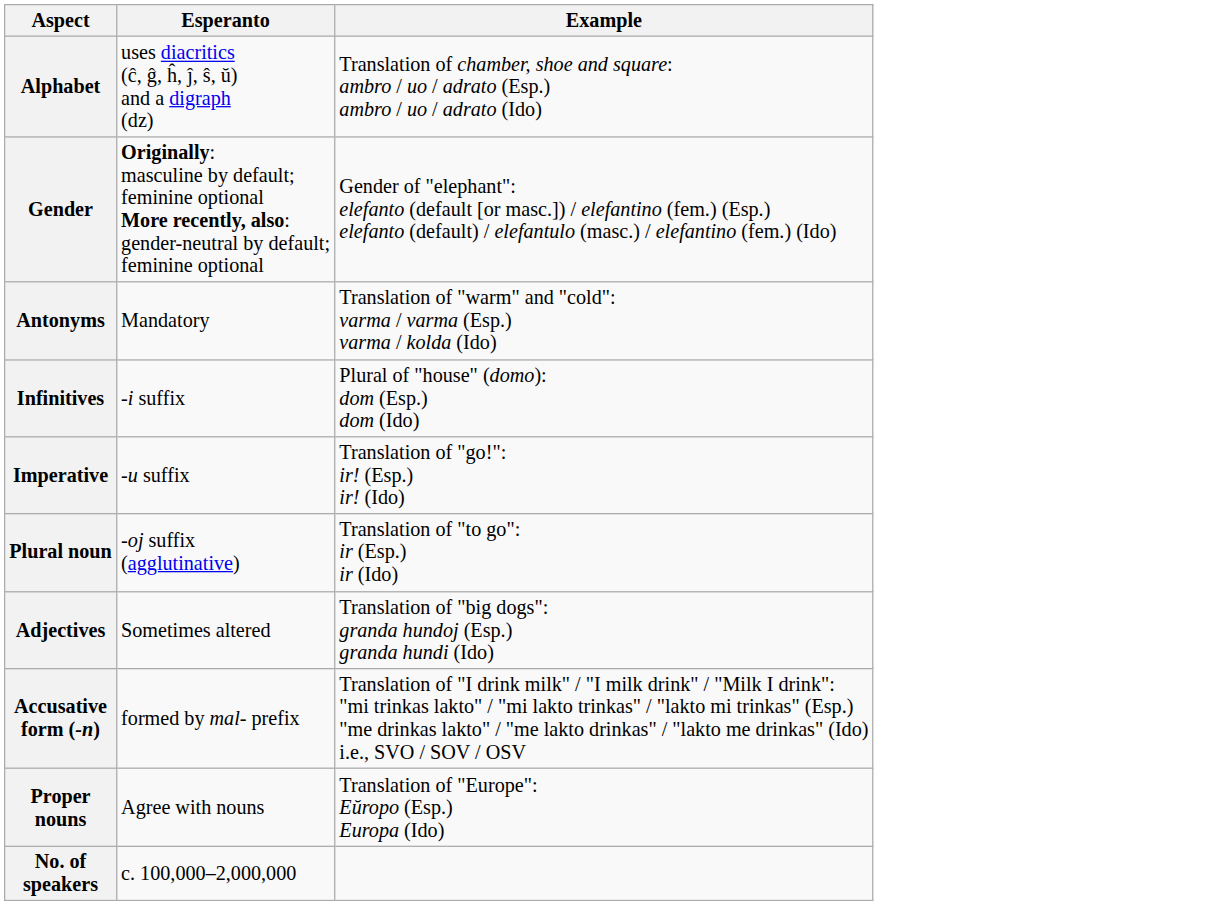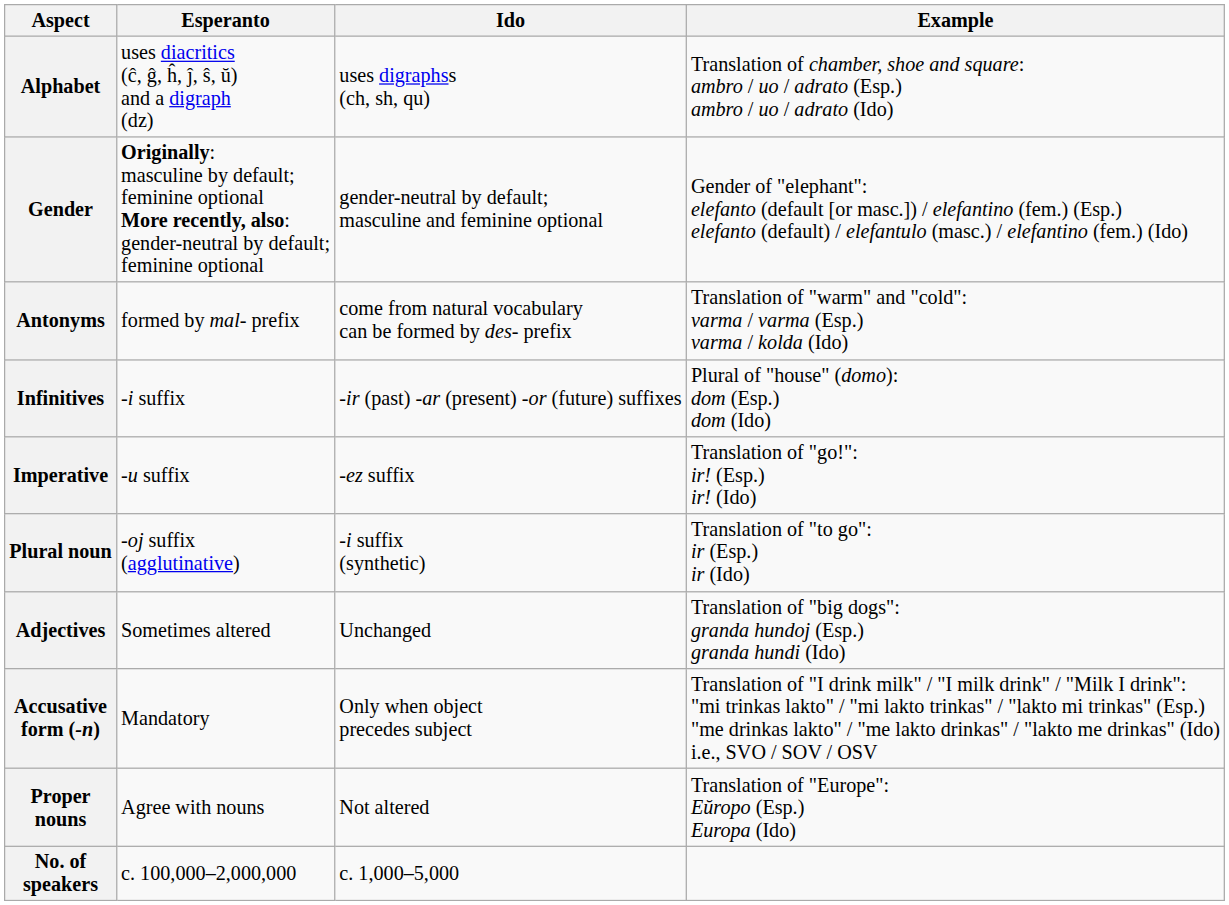 <table class="wikitable">
 <tr>
 <th>Aspect</th>
 <th>Esperanto</th>
+<th>Ido</th>
 <th>Example</th>
 </tr>
 <tr>
 <th>Alphabet</th>
 <td>uses <a href='#'>diacritics</a><br>(ĉ, ĝ, ĥ, ĵ, ŝ, ŭ)<br>and a <a href='#'>digraph</a><br>(dz)</td>
+<td>uses <a href='#'>digraphs</a>s<br>(ch, sh, qu)</td>
 <td>Translation of <em>chamber, shoe and square</em>:<br><em>ambro</em> / <em>uo</em> / <em>adrato</em> (Esp.)<br><em>ambro</em> / <em>uo</em> / <em>adrato</em> (Ido)</td>
 </tr>
 <tr>
 <th>Gender</th>
 <td><strong>Originally</strong>:<br>masculine by default;<br>feminine optional<br><strong>More recently, also</strong>:<br>gender-neutral by default;<br>feminine optional</td>
+<td>gender-neutral by default;<br>masculine and feminine optional</td>
 <td>Gender of "elephant":<br><em>elefanto</em> (default [or masc.]) / <em>elefantino</em> (fem.) (Esp.)<br><em>elefanto</em> (default) / <em>elefantulo</em> (masc.) / <em>elefantino</em> (fem.) (Ido)</td>
 </tr>
 <tr>
 <th>Antonyms</th>
-<td>Mandatory</td>
+<td>formed by <em>mal-</em> prefix</td>
+<td>come from natural vocabulary <br>can be formed by <em>des-</em> prefix</td>
 <td>Translation of "warm" and "cold":<br><em>varma</em> / <em>varma</em> (Esp.)<br><em>varma</em> / <em>kolda</em> (Ido)</td>
 </tr>
 <tr>
 <th>Infinitives</th>
 <td><em>-i</em> suffix</td>
+<td><em>-ir</em> (past) <em>-ar</em> (present) <em>-or</em> (future) suffixes</td>
 <td>Plural of "house" (<em>domo</em>):<br><em>dom</em> (Esp.)<br><em>dom</em> (Ido)</td>
 </tr>
 <tr>
 <th>Imperative</th>
 <td><em>-u</em> suffix</td>
+<td><em>-ez</em> suffix</td>
 <td>Translation of "go!":<br><em>ir!</em> (Esp.)<br><em>ir!</em> (Ido)</td>
 </tr>
 <tr>
 <th>Plural noun</th>
 <td><em>-oj</em> suffix<br>(<a href='#'>agglutinative</a>)</td>
+<td><em>-i</em> suffix<br>(synthetic)</td>
 <td>Translation of "to go":<br><em>ir</em> (Esp.)<br><em>ir</em> (Ido)</td>
 </tr>
 <tr>
 <th>Adjectives</th>
 <td>Sometimes altered</td>
+<td>Unchanged</td>
 <td>Translation of "big dogs":<br><em>granda hundoj</em> (Esp.)<br><em>granda hundi</em> (Ido)</td>
 </tr>
 <tr>
 <th>Accusative<br>form (<em>-n</em>)</th>
-<td>formed by <em>mal-</em> prefix</td>
+<td>Mandatory</td>
+<td>Only when object<br>precedes subject</td>
 <td>Translation of "I drink milk" / "I milk drink" / "Milk I drink":<br>"mi trinkas lakto" / "mi lakto trinkas" / "lakto mi trinkas" (Esp.)<br>"me drinkas lakto" / "me lakto drinkas" / "lakto me drinkas" (Ido)<br>i.e., SVO / SOV / OSV</td>
 </tr>
 <tr>
 <th>Proper<br>nouns</th>
 <td>Agree with nouns</td>
+<td>Not altered</td>
 <td>Translation of "Europe":<br><em>Eŭropo</em> (Esp.)<br><em>Europa</em> (Ido)</td>
 </tr>
 <tr>
 <th>No. of<br>speakers</th>
 <td>c. 100,000–2,000,000</td>
+<td>c. 1,000–5,000</td>
 <td></td>
 </tr>
 </table>
